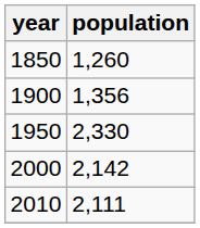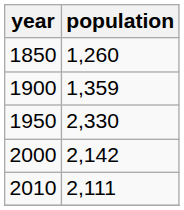 <table class="wikitable">
 <tr>
 <th>year</th>
 <th>population</th>
 </tr>
 <tr>
 <td>1850</td>
 <td>1,260</td>
 </tr>
 <tr>
 <td>1900</td>
-<td>1,356</td>
+<td>1,359</td>
 </tr>
 <tr>
 <td>1950</td>
 <td>2,330</td>
 </tr>
 <tr>
 <td>2000</td>
 <td>2,142</td>
 </tr>
 <tr>
 <td>2010</td>
 <td>2,111</td>
 </tr>
 <tr>
 </tr>
 </table>
